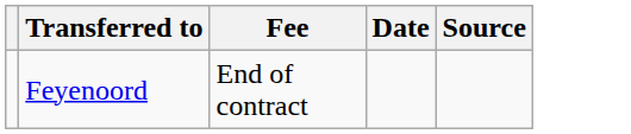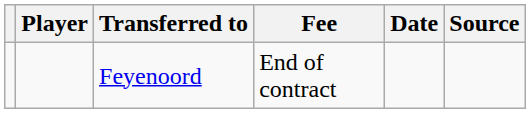 <table class="wikitable plainrowheaders sortable">
 <tr>
 <th></th>
+<th scope="col">Player</th>
 <th>Transferred to</th>
 <th style="width: 80px;">Fee</th>
 <th scope="col">Date</th>
 <th scope="col">Source</th>
 </tr>
 <tr>
 <td align="center"></td>
+<td></td>
 <td> <a href='#'>Feyenoord</a></td>
 <td>End of contract</td>
 <td></td>
 <td></td>
 </tr>
 </table>
